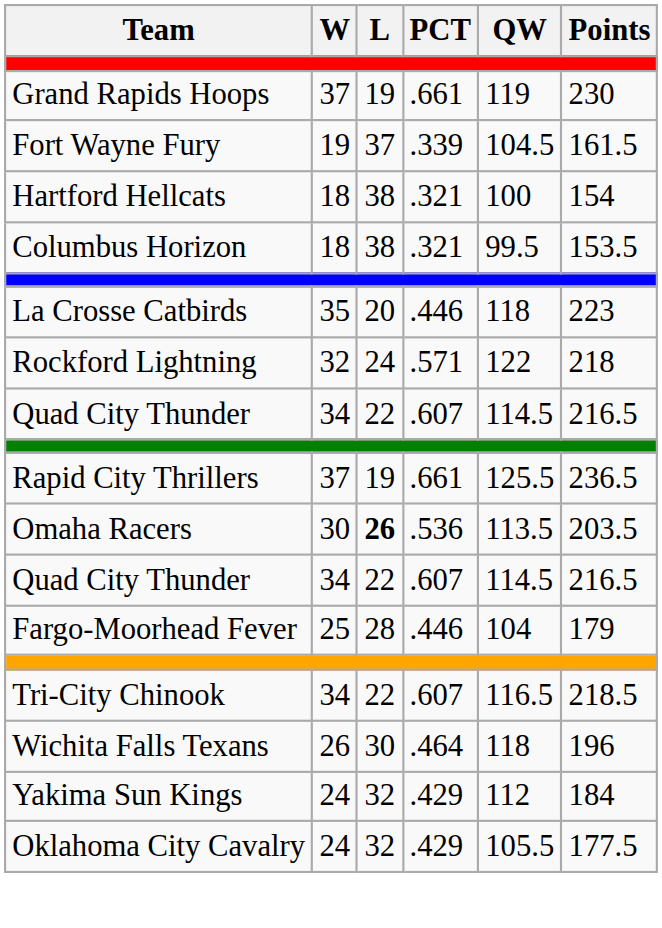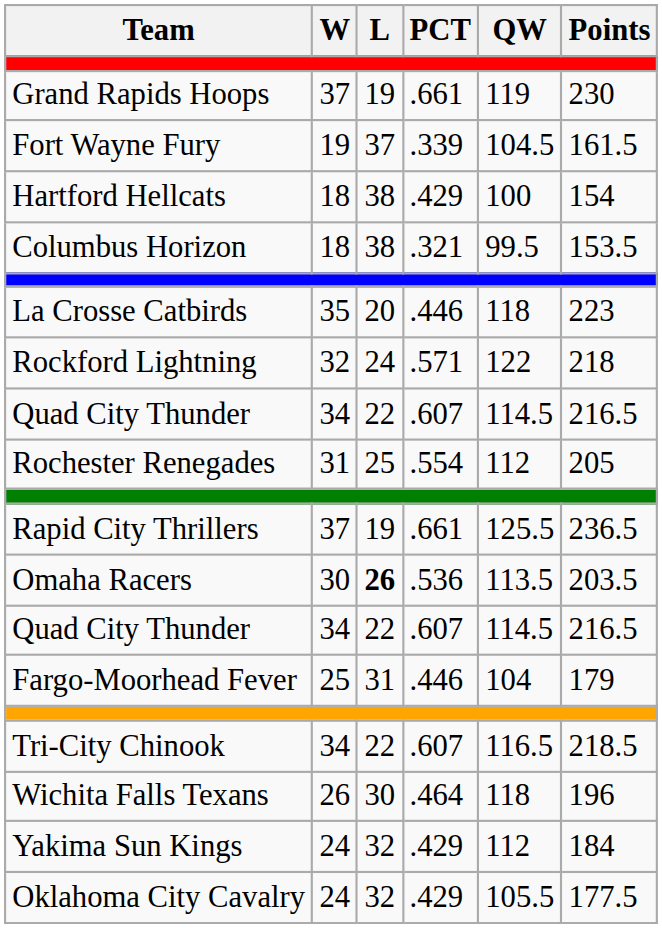 <table class="wikitable" style="font-size:90%">
 <tr>
 <th>Team</th>
 <th>W</th>
 <th>L</th>
 <th>PCT</th>
 <th>QW</th>
 <th>Points</th>
 </tr>
 <tr>
 <th style="background:red" colspan="6"></th>
 </tr>
 <tr>
 <td>Grand Rapids Hoops</td>
 <td>37</td>
 <td>19</td>
 <td>.661</td>
 <td>119</td>
 <td>230</td>
 </tr>
 <tr>
 <td>Fort Wayne Fury</td>
 <td>19</td>
 <td>37</td>
 <td>.339</td>
 <td>104.5</td>
 <td>161.5</td>
 </tr>
 <tr>
 <td>Hartford Hellcats</td>
 <td>18</td>
 <td>38</td>
-<td>.321</td>
+<td>.429</td>
 <td>100</td>
 <td>154</td>
 </tr>
 <tr>
 <td>Columbus Horizon</td>
 <td>18</td>
 <td>38</td>
 <td>.321</td>
 <td>99.5</td>
 <td>153.5</td>
 </tr>
 <tr>
 <th style="background:blue" colspan="6"></th>
 </tr>
 <tr>
 <td>La Crosse Catbirds</td>
 <td>35</td>
 <td>20</td>
 <td>.446</td>
 <td>118</td>
 <td>223</td>
 </tr>
 <tr>
 <td>Rockford Lightning</td>
 <td>32</td>
 <td>24</td>
 <td>.571</td>
 <td>122</td>
 <td>218</td>
 </tr>
 <tr>
 <td>Quad City Thunder</td>
 <td>34</td>
 <td>22</td>
 <td>.607</td>
 <td>114.5</td>
 <td>216.5</td>
 </tr>
 <tr>
+<td>Rochester Renegades</td>
+<td>31</td>
+<td>25</td>
+<td>.554</td>
+<td>112</td>
+<td>205</td>
+</tr>
+<tr>
 <th style="background:green" colspan="6"></th>
 </tr>
 <tr>
 <td>Rapid City Thrillers</td>
 <td>37</td>
 <td>19</td>
 <td>.661</td>
 <td>125.5</td>
 <td>236.5</td>
 </tr>
 <tr>
 <td>Omaha Racers</td>
 <td>30</td>
 <td><strong>26</strong></td>
 <td>.536</td>
 <td>113.5</td>
 <td>203.5</td>
 </tr>
 <tr>
 <td>Quad City Thunder</td>
 <td>34</td>
 <td>22</td>
 <td>.607</td>
 <td>114.5</td>
 <td>216.5</td>
 </tr>
 <tr>
 <td>Fargo-Moorhead Fever</td>
 <td>25</td>
-<td>28</td>
+<td>31</td>
 <td>.446</td>
 <td>104</td>
 <td>179</td>
 </tr>
 <tr>
 <th style="background:orange" colspan="6"></th>
 </tr>
 <tr>
 <td>Tri-City Chinook</td>
 <td>34</td>
 <td>22</td>
 <td>.607</td>
 <td>116.5</td>
 <td>218.5</td>
 </tr>
 <tr>
 <td>Wichita Falls Texans</td>
 <td>26</td>
 <td>30</td>
 <td>.464</td>
 <td>118</td>
 <td>196</td>
 </tr>
 <tr>
 <td>Yakima Sun Kings</td>
 <td>24</td>
 <td>32</td>
 <td>.429</td>
 <td>112</td>
 <td>184</td>
 </tr>
 <tr>
 <td>Oklahoma City Cavalry</td>
 <td>24</td>
 <td>32</td>
 <td>.429</td>
 <td>105.5</td>
 <td>177.5</td>
 </tr>
 </table>
